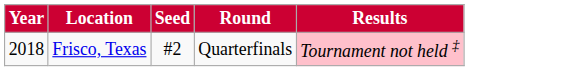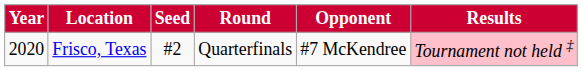 <table class="wikitable">
 <tr align="center"  style="background:#cc0033;color:#ffffff;">
 <td><strong>Year</strong></td>
 <td><strong>Location</strong></td>
 <td><strong>Seed</strong></td>
 <td><strong>Round</strong></td>
+<td><strong>Opponent</strong></td>
 <td><strong>Results</strong></td>
 </tr>
 <tr align="center">
-<td>2018</td>
+<td>2020</td>
 <td><a href='#'>Frisco, Texas</a></td>
 <td>#2</td>
 <td>Quarterfinals</td>
+<td>#7 McKendree</td>
 <td style="background: pink;"><em>Tournament not held <sup>‡</sup></em></td>
 </tr>
 </table>
